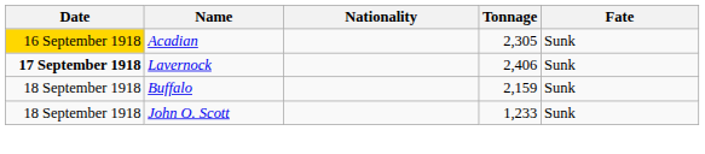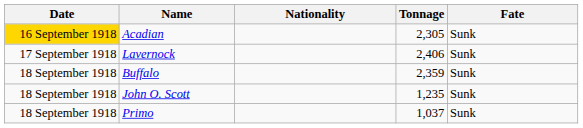 <table class="wikitable sortable">
 <tr>
 <th width="140px">Date</th>
 <th width="140px">Name</th>
 <th width="200px">Nationality</th>
 <th width="25px">Tonnage</th>
 <th width="160px">Fate</th>
 </tr>
 <tr>
 <td align="right" style="background: gold;">16 September 1918</td>
 <td align="left"><a href='#'><em>Acadian</em></a></td>
 <td align="left"></td>
 <td align="right">2,305</td>
 <td align="left">Sunk</td>
 </tr>
 <tr>
-<td align="right"><strong>17 September 1918</strong></td>
+<td align="right">17 September 1918</td>
 <td align="left"><a href='#'><em>Lavernock</em></a></td>
 <td align="left"></td>
 <td align="right">2,406</td>
 <td align="left">Sunk</td>
 </tr>
 <tr>
 <td align="right">18 September 1918</td>
 <td align="left"><a href='#'><em>Buffalo</em></a></td>
 <td align="left"></td>
-<td align="right">2,159</td>
+<td align="right">2,359</td>
 <td align="left">Sunk</td>
 </tr>
 <tr>
 <td align="right">18 September 1918</td>
 <td align="left"><a href='#'><em>John O. Scott</em></a></td>
 <td align="left"></td>
-<td align="right">1,233</td>
+<td align="right">1,235</td>
+<td align="left">Sunk</td>
+</tr>
+<tr>
+<td align="right">18 September 1918</td>
+<td align="left"><a href='#'><em>Primo</em></a></td>
+<td align="left"></td>
+<td align="right">1,037</td>
 <td align="left">Sunk</td>
 </tr>
 </table>
